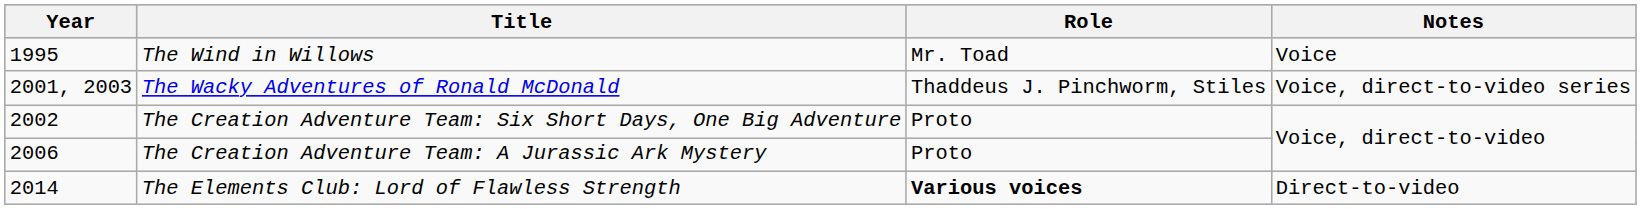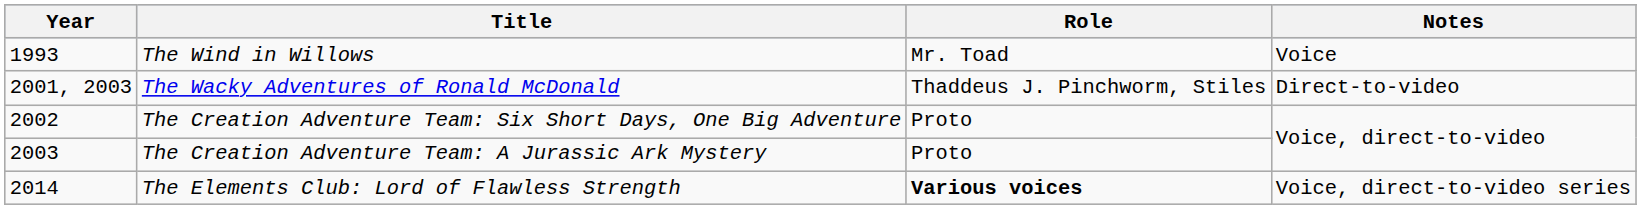 <table class="wikitable sortable">
 <tr style="background:#b0c4de; text-align:center;">
 <th>Year</th>
 <th>Title</th>
 <th>Role</th>
 <th>Notes</th>
 </tr>
 <tr>
-<td>1995</td>
+<td>1993</td>
 <td><em>The Wind in Willows</em></td>
 <td>Mr. Toad</td>
 <td>Voice</td>
 </tr>
 <tr>
 <td>2001, 2003</td>
 <td><em><a href='#'>The Wacky Adventures of Ronald McDonald</a></em></td>
 <td>Thaddeus J. Pinchworm, Stiles</td>
-<td>Voice, direct-to-video series</td>
+<td>Direct-to-video</td>
 </tr>
 <tr>
 <td>2002</td>
 <td><em>The Creation Adventure Team: Six Short Days, One Big Adventure</em></td>
 <td>Proto</td>
 <td rowspan="2">Voice, direct-to-video</td>
 </tr>
 <tr>
-<td>2006</td>
+<td>2003</td>
 <td><em>The Creation Adventure Team: A Jurassic Ark Mystery</em></td>
 <td>Proto</td>
 </tr>
 <tr>
 <td>2014</td>
 <td><em>The Elements Club: Lord of Flawless Strength</em></td>
 <td><strong>Various voices</strong></td>
-<td>Direct-to-video</td>
+<td>Voice, direct-to-video series</td>
 </tr>
 </table>
